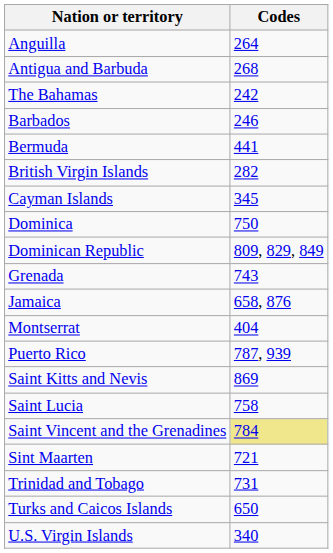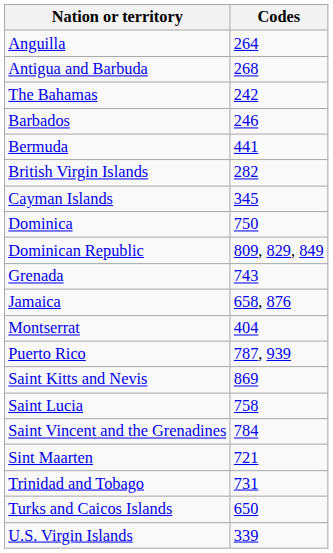 <table class="wikitable">
 <tr>
 <th>Nation or territory</th>
 <th>Codes</th>
 </tr>
 <tr>
 <td><a href='#'>Anguilla</a></td>
 <td><a href='#'>264</a></td>
 </tr>
 <tr>
 <td><a href='#'>Antigua and Barbuda</a></td>
 <td><a href='#'>268</a></td>
 </tr>
 <tr>
 <td><a href='#'>The Bahamas</a></td>
 <td><a href='#'>242</a></td>
 </tr>
 <tr>
 <td><a href='#'>Barbados</a></td>
 <td><a href='#'>246</a></td>
 </tr>
 <tr>
 <td><a href='#'>Bermuda</a></td>
 <td><a href='#'>441</a></td>
 </tr>
 <tr>
 <td><a href='#'>British Virgin Islands</a></td>
 <td><a href='#'>282</a></td>
 </tr>
 <tr>
 <td><a href='#'>Cayman Islands</a></td>
 <td><a href='#'>345</a></td>
 </tr>
 <tr>
 <td><a href='#'>Dominica</a></td>
 <td><a href='#'>750</a></td>
 </tr>
 <tr>
 <td><a href='#'>Dominican Republic</a></td>
 <td><a href='#'>809</a>, <a href='#'>829</a>, <a href='#'>849</a></td>
 </tr>
 <tr>
 <td><a href='#'>Grenada</a></td>
 <td><a href='#'>743</a></td>
 </tr>
 <tr>
 <td><a href='#'>Jamaica</a></td>
 <td><a href='#'>658</a>, <a href='#'>876</a></td>
 </tr>
 <tr>
 <td><a href='#'>Montserrat</a></td>
 <td><a href='#'>404</a></td>
 </tr>
 <tr>
 <td><a href='#'>Puerto Rico</a></td>
 <td><a href='#'>787</a>, <a href='#'>939</a></td>
 </tr>
 <tr>
 <td><a href='#'>Saint Kitts and Nevis</a></td>
 <td><a href='#'>869</a></td>
 </tr>
 <tr>
 <td><a href='#'>Saint Lucia</a></td>
 <td><a href='#'>758</a></td>
 </tr>
 <tr>
 <td><a href='#'>Saint Vincent and the Grenadines</a></td>
-<td style="background: khaki;"><a href='#'>784</a></td>
+<td><a href='#'>784</a></td>
 </tr>
 <tr>
 <td><a href='#'>Sint Maarten</a></td>
 <td><a href='#'>721</a></td>
 </tr>
 <tr>
 <td><a href='#'>Trinidad and Tobago</a></td>
 <td><a href='#'>731</a></td>
 </tr>
 <tr>
 <td><a href='#'>Turks and Caicos Islands</a></td>
 <td><a href='#'>650</a></td>
 </tr>
 <tr>
 <td><a href='#'>U.S. Virgin Islands</a></td>
-<td><a href='#'>340</a></td>
+<td><a href='#'>339</a></td>
 </tr>
 </table>
